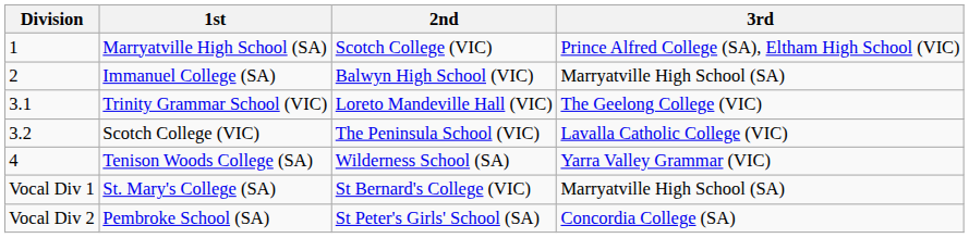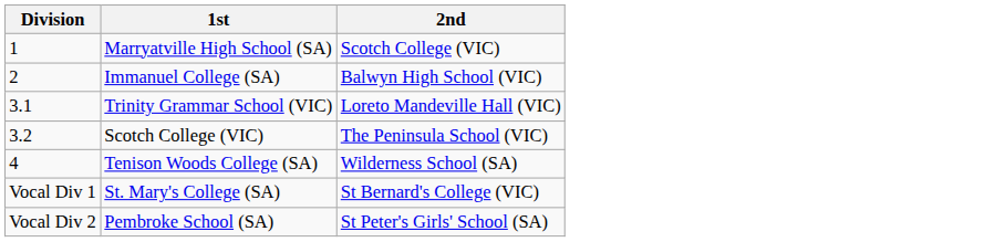 <table class="wikitable">
 <tr>
 <th>Division</th>
 <th>1st</th>
 <th>2nd</th>
-<th>3rd</th>
 </tr>
 <tr>
 <td>1</td>
 <td><a href='#'>Marryatville High School</a> (SA)</td>
 <td><a href='#'>Scotch College</a> (VIC)</td>
-<td><a href='#'>Prince Alfred College</a> (SA), <a href='#'>Eltham High School</a> (VIC)</td>
 </tr>
 <tr>
 <td>2</td>
 <td><a href='#'>Immanuel College</a> (SA)</td>
 <td><a href='#'>Balwyn High School</a> (VIC)</td>
-<td>Marryatville High School (SA)</td>
 </tr>
 <tr>
 <td>3.1</td>
 <td><a href='#'>Trinity Grammar School</a> (VIC)</td>
 <td><a href='#'>Loreto Mandeville Hall</a> (VIC)</td>
-<td><a href='#'>The Geelong College</a> (VIC)</td>
 </tr>
 <tr>
 <td>3.2</td>
 <td>Scotch College (VIC)</td>
 <td><a href='#'>The Peninsula School</a> (VIC)</td>
-<td><a href='#'>Lavalla Catholic College</a> (VIC)</td>
 </tr>
 <tr>
 <td>4</td>
 <td><a href='#'>Tenison Woods College</a> (SA)</td>
 <td><a href='#'>Wilderness School</a> (SA)</td>
-<td><a href='#'>Yarra Valley Grammar</a> (VIC)</td>
 </tr>
 <tr>
 <td>Vocal Div 1</td>
 <td><a href='#'>St. Mary's College</a> (SA)</td>
 <td><a href='#'>St Bernard's College</a> (VIC)</td>
-<td>Marryatville High School (SA)</td>
 </tr>
 <tr>
 <td>Vocal Div 2</td>
 <td><a href='#'>Pembroke School</a> (SA)</td>
 <td><a href='#'>St Peter's Girls' School</a> (SA)</td>
-<td><a href='#'>Concordia College</a> (SA)</td>
 </tr>
 </table>
